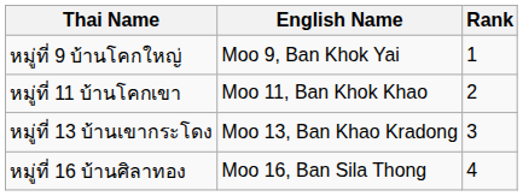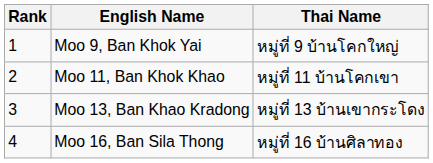 <table class="wikitable sortable">
 <tr>
+<th>Rank</th>
+<th>English Name</th>
 <th>Thai Name</th>
-<th>English Name</th>
-<th>Rank</th>
 </tr>
 <tr>
+<td>1</td>
+<td>Moo 9, Ban Khok Yai</td>
 <td>หมู่ที่ 9 บ้านโคกใหญ่</td>
-<td>Moo 9, Ban Khok Yai</td>
-<td>1</td>
 </tr>
 <tr>
+<td>2</td>
+<td>Moo 11, Ban Khok Khao</td>
 <td>หมู่ที่ 11 บ้านโคกเขา</td>
-<td>Moo 11, Ban Khok Khao</td>
-<td>2</td>
 </tr>
 <tr>
+<td>3</td>
+<td>Moo 13, Ban Khao Kradong</td>
 <td>หมู่ที่ 13 บ้านเขากระโดง</td>
-<td>Moo 13, Ban Khao Kradong</td>
-<td>3</td>
 </tr>
 <tr>
+<td>4</td>
+<td>Moo 16, Ban Sila Thong</td>
 <td>หมู่ที่ 16 บ้านศิลาทอง</td>
-<td>Moo 16, Ban Sila Thong</td>
-<td>4</td>
 </tr>
 </table>
